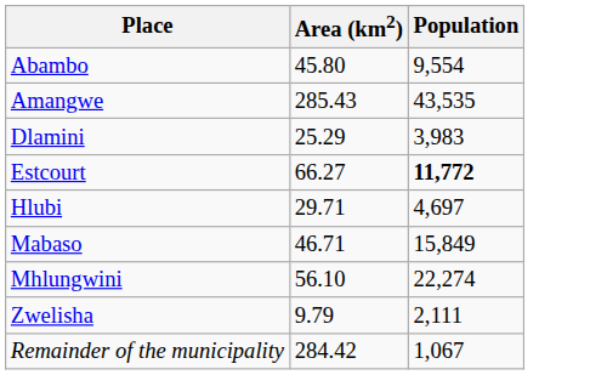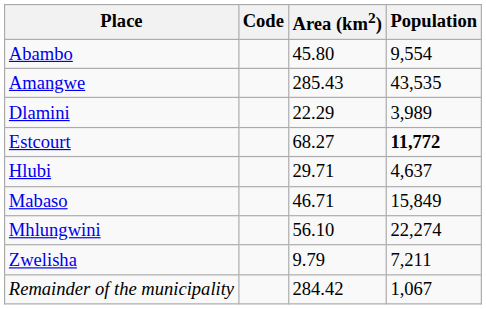 <table class="wikitable sortable">
 <tr>
 <th>Place</th>
+<th>Code</th>
 <th>Area (km<sup>2</sup>)</th>
 <th>Population</th>
 </tr>
 <tr>
 <td><a href='#'>Abambo</a></td>
+<td></td>
 <td>45.80</td>
 <td>9,554</td>
 </tr>
 <tr>
 <td><a href='#'>Amangwe</a></td>
+<td></td>
 <td>285.43</td>
 <td>43,535</td>
 </tr>
 <tr>
 <td><a href='#'>Dlamini</a></td>
-<td>25.29</td>
-<td>3,983</td>
+<td></td>
+<td>22.29</td>
+<td>3,989</td>
 </tr>
 <tr>
 <td><a href='#'>Estcourt</a></td>
-<td>66.27</td>
+<td></td>
+<td>68.27</td>
 <td><strong>11,772</strong></td>
 </tr>
 <tr>
 <td><a href='#'>Hlubi</a></td>
+<td></td>
 <td>29.71</td>
-<td>4,697</td>
+<td>4,637</td>
 </tr>
 <tr>
 <td><a href='#'>Mabaso</a></td>
+<td></td>
 <td>46.71</td>
 <td>15,849</td>
 </tr>
 <tr>
 <td><a href='#'>Mhlungwini</a></td>
+<td></td>
 <td>56.10</td>
 <td>22,274</td>
 </tr>
 <tr>
 <td><a href='#'>Zwelisha</a></td>
+<td></td>
 <td>9.79</td>
-<td>2,111</td>
+<td>7,211</td>
 </tr>
 <tr>
 <td><em>Remainder of the municipality</em></td>
+<td></td>
 <td>284.42</td>
 <td>1,067</td>
 </tr>
 </table>
